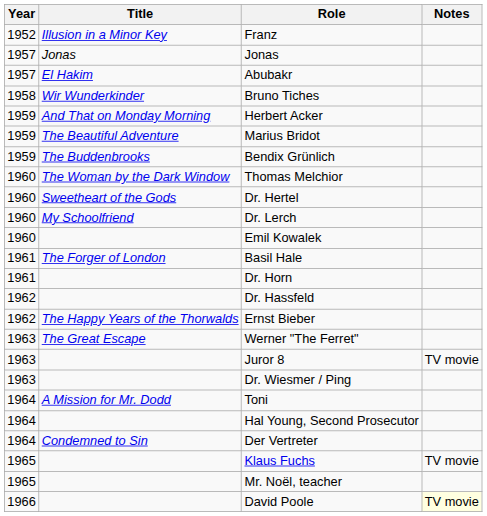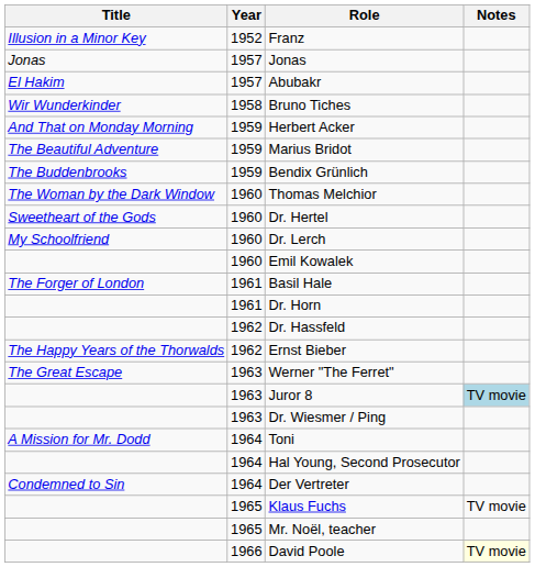 <table class="wikitable">
 <tr>
+<th>Title</th>
 <th>Year</th>
-<th>Title</th>
 <th>Role</th>
 <th>Notes</th>
 </tr>
 <tr>
+<td><em><a href='#'>Illusion in a Minor Key</a></em></td>
 <td>1952</td>
-<td><em><a href='#'>Illusion in a Minor Key</a></em></td>
 <td>Franz</td>
 <td></td>
 </tr>
 <tr>
+<td><em>Jonas</em></td>
 <td>1957</td>
-<td><em>Jonas</em></td>
 <td>Jonas</td>
 <td></td>
 </tr>
 <tr>
+<td><em><a href='#'>El Hakim</a></em></td>
 <td>1957</td>
-<td><em><a href='#'>El Hakim</a></em></td>
 <td>Abubakr</td>
 <td></td>
 </tr>
 <tr>
+<td><em><a href='#'>Wir Wunderkinder</a></em></td>
 <td>1958</td>
-<td><em><a href='#'>Wir Wunderkinder</a></em></td>
 <td>Bruno Tiches</td>
 <td></td>
 </tr>
 <tr>
+<td><em><a href='#'>And That on Monday Morning</a></em></td>
 <td>1959</td>
-<td><em><a href='#'>And That on Monday Morning</a></em></td>
 <td>Herbert Acker</td>
 <td></td>
 </tr>
 <tr>
+<td><em><a href='#'>The Beautiful Adventure</a></em></td>
 <td>1959</td>
-<td><em><a href='#'>The Beautiful Adventure</a></em></td>
 <td>Marius Bridot</td>
 <td></td>
 </tr>
 <tr>
+<td><em><a href='#'>The Buddenbrooks</a></em></td>
 <td>1959</td>
-<td><em><a href='#'>The Buddenbrooks</a></em></td>
 <td>Bendix Grünlich</td>
 <td></td>
 </tr>
 <tr>
+<td><em><a href='#'>The Woman by the Dark Window</a></em></td>
 <td>1960</td>
-<td><em><a href='#'>The Woman by the Dark Window</a></em></td>
 <td>Thomas Melchior</td>
 <td></td>
 </tr>
 <tr>
+<td><em><a href='#'>Sweetheart of the Gods</a></em></td>
 <td>1960</td>
-<td><em><a href='#'>Sweetheart of the Gods</a></em></td>
 <td>Dr. Hertel</td>
 <td></td>
 </tr>
 <tr>
+<td><em><a href='#'>My Schoolfriend</a></em></td>
 <td>1960</td>
-<td><em><a href='#'>My Schoolfriend</a></em></td>
 <td>Dr. Lerch</td>
 <td></td>
 </tr>
 <tr>
+<td><em></em></td>
 <td>1960</td>
-<td><em></em></td>
 <td>Emil Kowalek</td>
 <td></td>
 </tr>
 <tr>
+<td><em><a href='#'>The Forger of London</a></em></td>
 <td>1961</td>
-<td><em><a href='#'>The Forger of London</a></em></td>
 <td>Basil Hale</td>
 <td></td>
 </tr>
 <tr>
+<td><em></em></td>
 <td>1961</td>
-<td><em></em></td>
 <td>Dr. Horn</td>
 <td></td>
 </tr>
 <tr>
+<td><em></em></td>
 <td>1962</td>
-<td><em></em></td>
 <td>Dr. Hassfeld</td>
 <td></td>
 </tr>
 <tr>
+<td><em><a href='#'>The Happy Years of the Thorwalds</a></em></td>
 <td>1962</td>
-<td><em><a href='#'>The Happy Years of the Thorwalds</a></em></td>
 <td>Ernst Bieber</td>
 <td></td>
 </tr>
 <tr>
+<td><em><a href='#'>The Great Escape</a></em></td>
 <td>1963</td>
-<td><em><a href='#'>The Great Escape</a></em></td>
 <td>Werner "The Ferret"</td>
 <td></td>
 </tr>
 <tr>
+<td><em></em></td>
 <td>1963</td>
-<td><em></em></td>
 <td>Juror 8</td>
-<td>TV movie</td>
+<td style="background: lightblue;">TV movie</td>
 </tr>
 <tr>
+<td><em></em></td>
 <td>1963</td>
-<td><em></em></td>
 <td>Dr. Wiesmer / Ping</td>
 <td></td>
 </tr>
 <tr>
+<td><em><a href='#'>A Mission for Mr. Dodd</a></em></td>
 <td>1964</td>
-<td><em><a href='#'>A Mission for Mr. Dodd</a></em></td>
 <td>Toni</td>
 <td></td>
 </tr>
 <tr>
+<td><em></em></td>
 <td>1964</td>
-<td><em></em></td>
 <td>Hal Young, Second Prosecutor</td>
 <td></td>
 </tr>
 <tr>
+<td><em><a href='#'>Condemned to Sin</a></em></td>
 <td>1964</td>
-<td><em><a href='#'>Condemned to Sin</a></em></td>
 <td>Der Vertreter</td>
 <td></td>
 </tr>
 <tr>
+<td><em></em></td>
 <td>1965</td>
-<td><em></em></td>
 <td><a href='#'>Klaus Fuchs</a></td>
 <td>TV movie</td>
 </tr>
 <tr>
+<td><em></em></td>
 <td>1965</td>
-<td><em></em></td>
 <td>Mr. Noël, teacher</td>
 <td></td>
 </tr>
 <tr>
+<td><em></em></td>
 <td>1966</td>
-<td><em></em></td>
 <td>David Poole</td>
 <td style="background: lightyellow;">TV movie</td>
 </tr>
 </table>
